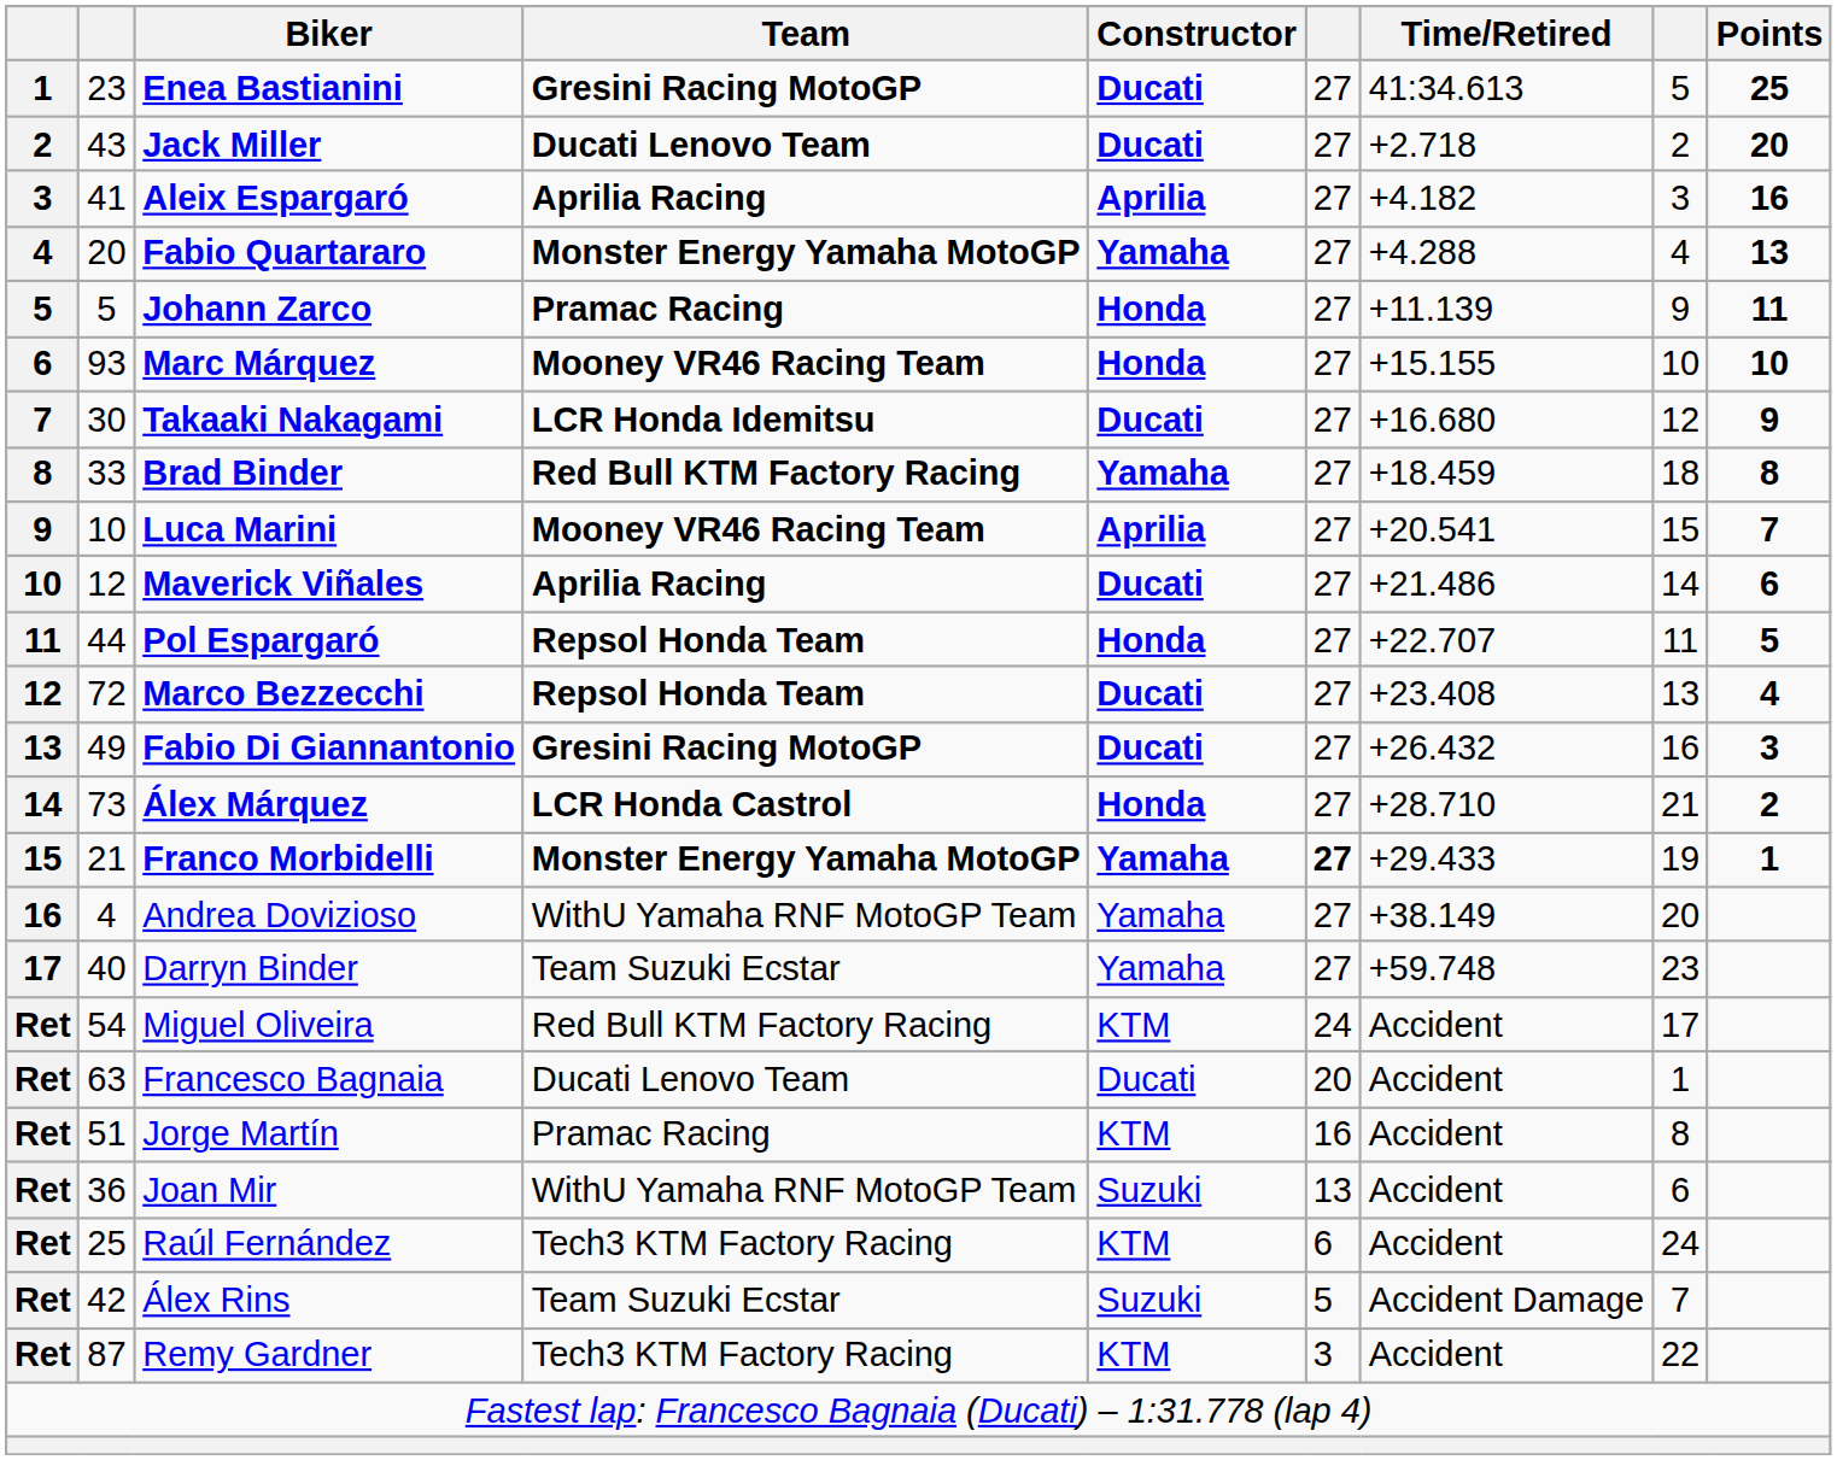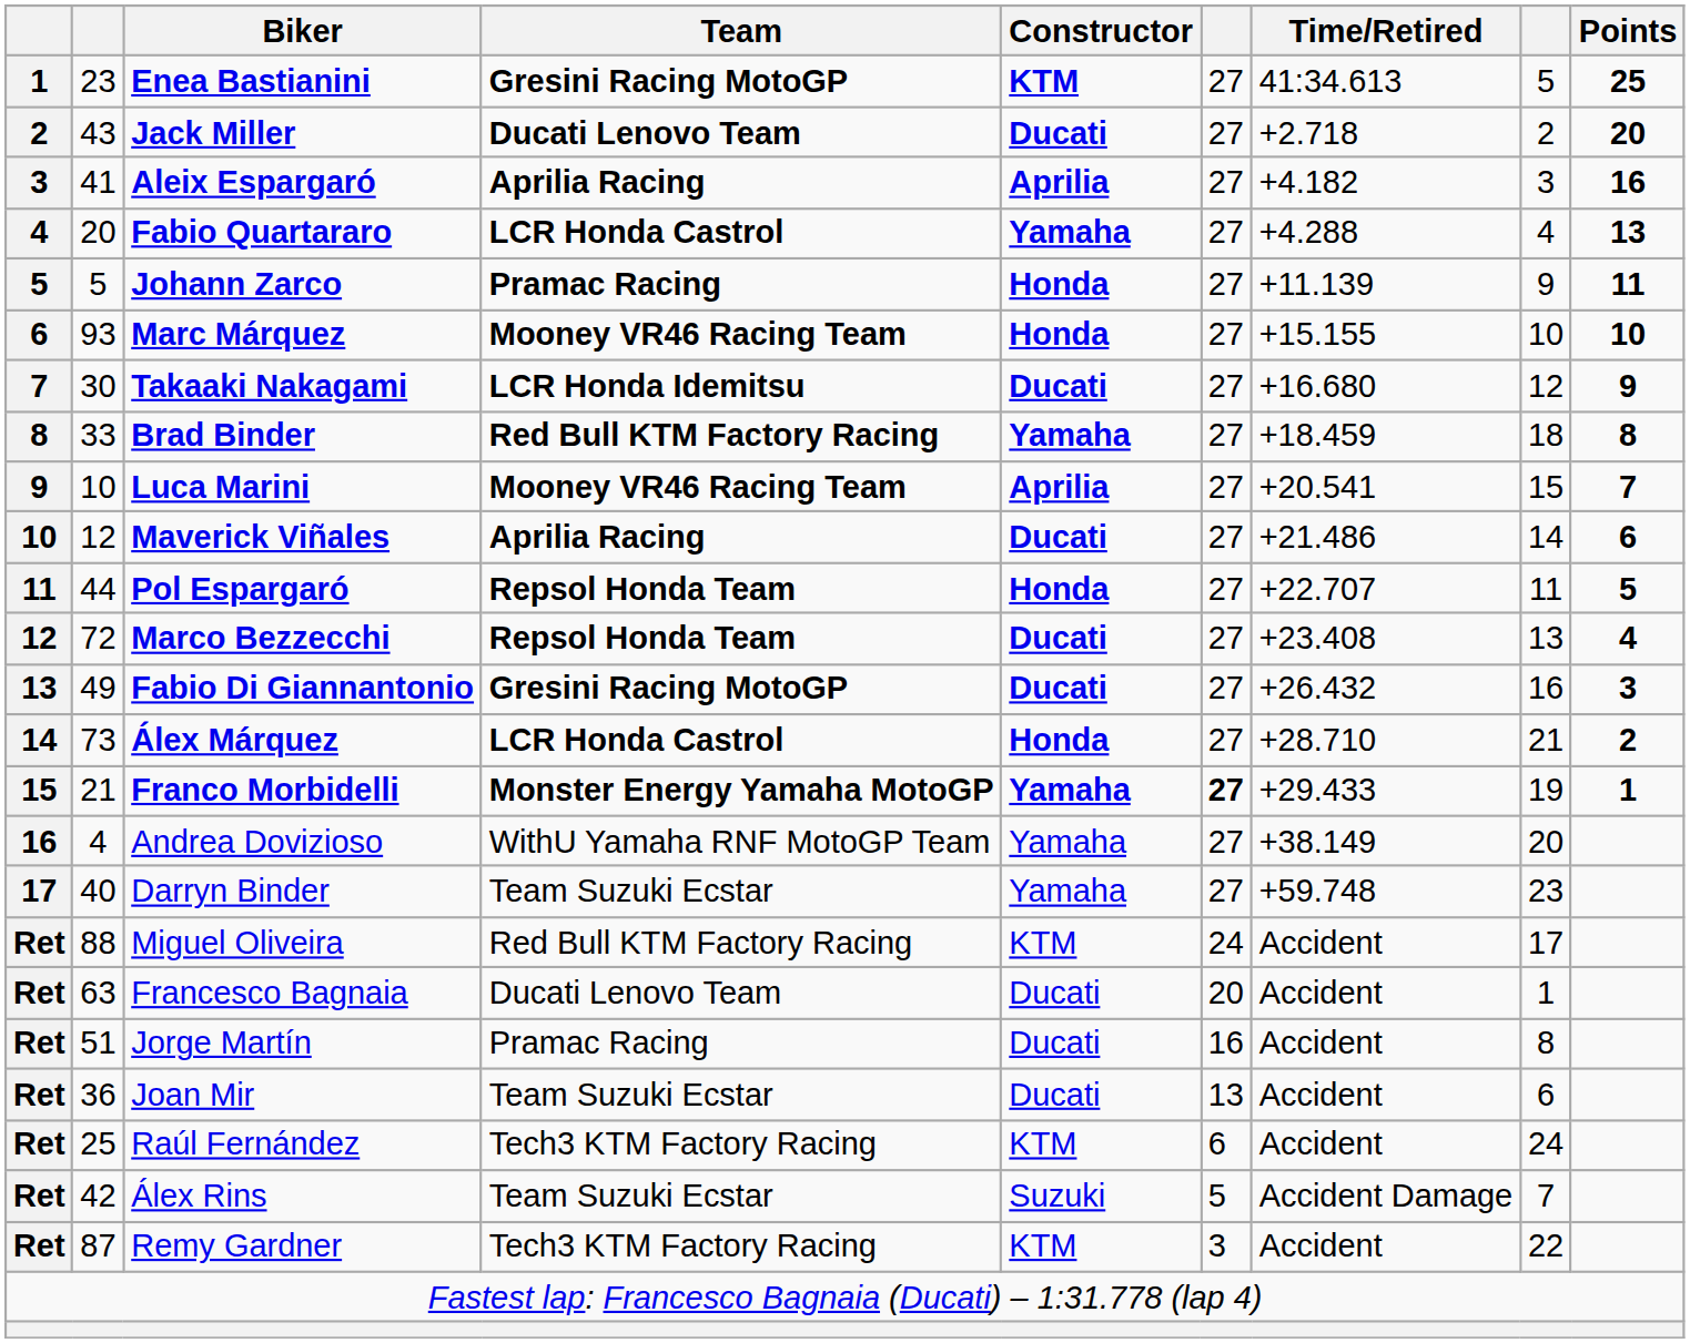 <table class="wikitable sortable" style="font-size: 85%;">
 <tr>
 <th scope="col"></th>
 <th scope="col"></th>
 <th scope="col">Biker</th>
 <th scope="col">Team</th>
 <th scope="col">Constructor</th>
 <th scope="col" class="unsortable"></th>
 <th scope="col" class="unsortable">Time/Retired</th>
 <th scope="col"></th>
 <th scope="col">Points</th>
 </tr>
 <tr>
 <th scope="row">1</th>
 <td align="center">23</td>
 <td> <strong><a href='#'>Enea Bastianini</a></strong></td>
 <td><strong>Gresini Racing MotoGP</strong></td>
-<td><strong><a href='#'>Ducati</a></strong></td>
+<td><strong><a href='#'>KTM</a></strong></td>
 <td>27</td>
 <td>41:34.613</td>
 <td align="center">5</td>
 <td align="center"><strong>25</strong></td>
 </tr>
 <tr>
 <th scope="row">2</th>
 <td align="center">43</td>
 <td> <strong><a href='#'>Jack Miller</a></strong></td>
 <td><strong>Ducati Lenovo Team</strong></td>
 <td><strong><a href='#'>Ducati</a></strong></td>
 <td>27</td>
 <td>+2.718</td>
 <td align="center">2</td>
 <td align="center"><strong>20</strong></td>
 </tr>
 <tr>
 <th scope="row">3</th>
 <td align="center">41</td>
 <td> <strong><a href='#'>Aleix Espargaró</a></strong></td>
 <td><strong>Aprilia Racing</strong></td>
 <td><strong><a href='#'>Aprilia</a></strong></td>
 <td>27</td>
 <td>+4.182</td>
 <td align="center">3</td>
 <td align="center"><strong>16</strong></td>
 </tr>
 <tr>
 <th scope="row">4</th>
 <td align="center">20</td>
 <td> <strong><a href='#'>Fabio Quartararo</a></strong></td>
-<td><strong>Monster Energy Yamaha MotoGP</strong></td>
+<td><strong>LCR Honda Castrol</strong></td>
 <td><strong><a href='#'>Yamaha</a></strong></td>
 <td>27</td>
 <td>+4.288</td>
 <td align="center">4</td>
 <td align="center"><strong>13</strong></td>
 </tr>
 <tr>
 <th scope="row">5</th>
 <td align="center">5</td>
 <td> <strong><a href='#'>Johann Zarco</a></strong></td>
 <td><strong>Pramac Racing</strong></td>
 <td><strong><a href='#'>Honda</a></strong></td>
 <td>27</td>
 <td>+11.139</td>
 <td align="center">9</td>
 <td align="center"><strong>11</strong></td>
 </tr>
 <tr>
 <th scope="row">6</th>
 <td align="center">93</td>
 <td> <strong><a href='#'>Marc Márquez</a></strong></td>
 <td><strong>Mooney VR46 Racing Team</strong></td>
 <td><strong><a href='#'>Honda</a></strong></td>
 <td>27</td>
 <td>+15.155</td>
 <td align="center">10</td>
 <td align="center"><strong>10</strong></td>
 </tr>
 <tr>
 <th scope="row">7</th>
 <td align="center">30</td>
 <td> <strong><a href='#'>Takaaki Nakagami</a></strong></td>
 <td><strong>LCR Honda Idemitsu</strong></td>
 <td><strong><a href='#'>Ducati</a></strong></td>
 <td>27</td>
 <td>+16.680</td>
 <td align="center">12</td>
 <td align="center"><strong>9</strong></td>
 </tr>
 <tr>
 <th scope="row">8</th>
 <td align="center">33</td>
 <td> <strong><a href='#'>Brad Binder</a></strong></td>
 <td><strong>Red Bull KTM Factory Racing</strong></td>
 <td><strong><a href='#'>Yamaha</a></strong></td>
 <td>27</td>
 <td>+18.459</td>
 <td align="center">18</td>
 <td align="center"><strong>8</strong></td>
 </tr>
 <tr>
 <th scope="row">9</th>
 <td align="center">10</td>
 <td> <strong><a href='#'>Luca Marini</a></strong></td>
 <td><strong>Mooney VR46 Racing Team</strong></td>
 <td><strong><a href='#'>Aprilia</a></strong></td>
 <td>27</td>
 <td>+20.541</td>
 <td align="center">15</td>
 <td align="center"><strong>7</strong></td>
 </tr>
 <tr>
 <th scope="row">10</th>
 <td align="center">12</td>
 <td> <strong><a href='#'>Maverick Viñales</a></strong></td>
 <td><strong>Aprilia Racing</strong></td>
 <td><strong><a href='#'>Ducati</a></strong></td>
 <td>27</td>
 <td>+21.486</td>
 <td align="center">14</td>
 <td align="center"><strong>6</strong></td>
 </tr>
 <tr>
 <th scope="row">11</th>
 <td align="center">44</td>
 <td> <strong><a href='#'>Pol Espargaró</a></strong></td>
 <td><strong>Repsol Honda Team</strong></td>
 <td><strong><a href='#'>Honda</a></strong></td>
 <td>27</td>
 <td>+22.707</td>
 <td align="center">11</td>
 <td align="center"><strong>5</strong></td>
 </tr>
 <tr>
 <th scope="row">12</th>
 <td align="center">72</td>
 <td> <strong><a href='#'>Marco Bezzecchi</a></strong></td>
 <td><strong>Repsol Honda Team</strong></td>
 <td><strong><a href='#'>Ducati</a></strong></td>
 <td>27</td>
 <td>+23.408</td>
 <td align="center">13</td>
 <td align="center"><strong>4</strong></td>
 </tr>
 <tr>
 <th scope="row">13</th>
 <td align="center">49</td>
 <td> <strong><a href='#'>Fabio Di Giannantonio</a></strong></td>
 <td><strong>Gresini Racing MotoGP</strong></td>
 <td><strong><a href='#'>Ducati</a></strong></td>
 <td>27</td>
 <td>+26.432</td>
 <td align="center">16</td>
 <td align="center"><strong>3</strong></td>
 </tr>
 <tr>
 <th scope="row">14</th>
 <td align="center">73</td>
 <td> <strong><a href='#'>Álex Márquez</a></strong></td>
 <td><strong>LCR Honda Castrol</strong></td>
 <td><strong><a href='#'>Honda</a></strong></td>
 <td>27</td>
 <td>+28.710</td>
 <td align="center">21</td>
 <td align="center"><strong>2</strong></td>
 </tr>
 <tr>
 <th scope="row">15</th>
 <td align="center">21</td>
 <td> <strong><a href='#'>Franco Morbidelli</a></strong></td>
 <td><strong>Monster Energy Yamaha MotoGP</strong></td>
 <td><strong><a href='#'>Yamaha</a></strong></td>
 <td><strong>27</strong></td>
 <td>+29.433</td>
 <td align="center">19</td>
 <td align="center"><strong>1</strong></td>
 </tr>
 <tr>
 <th scope="row">16</th>
 <td align="center">4</td>
 <td> <a href='#'>Andrea Dovizioso</a></td>
 <td>WithU Yamaha RNF MotoGP Team</td>
 <td><a href='#'>Yamaha</a></td>
 <td>27</td>
 <td>+38.149</td>
 <td align="center">20</td>
 <td align="center"></td>
 </tr>
 <tr>
 <th scope="row">17</th>
 <td align="center">40</td>
 <td> <a href='#'>Darryn Binder</a></td>
 <td>Team Suzuki Ecstar</td>
 <td><a href='#'>Yamaha</a></td>
 <td>27</td>
 <td>+59.748</td>
 <td align="center">23</td>
 <td></td>
 </tr>
 <tr>
 <th scope="row">Ret</th>
-<td align="center">54</td>
+<td align="center">88</td>
 <td> <a href='#'>Miguel Oliveira</a></td>
 <td>Red Bull KTM Factory Racing</td>
 <td><a href='#'>KTM</a></td>
 <td>24</td>
 <td>Accident</td>
 <td align="center">17</td>
 <td></td>
 </tr>
 <tr>
 <th scope="row">Ret</th>
 <td align="center">63</td>
 <td> <a href='#'>Francesco Bagnaia</a></td>
 <td>Ducati Lenovo Team</td>
 <td><a href='#'>Ducati</a></td>
 <td>20</td>
 <td>Accident</td>
 <td align="center">1</td>
 <td></td>
 </tr>
 <tr>
 <th scope="row">Ret</th>
 <td align="center">51</td>
 <td> <a href='#'>Jorge Martín</a></td>
 <td>Pramac Racing</td>
-<td><a href='#'>KTM</a></td>
+<td><a href='#'>Ducati</a></td>
 <td>16</td>
 <td>Accident</td>
 <td align="center">8</td>
 <td align="center"></td>
 </tr>
 <tr>
 <th scope="row">Ret</th>
 <td align="center">36</td>
 <td> <a href='#'>Joan Mir</a></td>
-<td>WithU Yamaha RNF MotoGP Team</td>
-<td><a href='#'>Suzuki</a></td>
+<td>Team Suzuki Ecstar</td>
+<td><a href='#'>Ducati</a></td>
 <td>13</td>
 <td>Accident</td>
 <td align="center">6</td>
 <td></td>
 </tr>
 <tr>
 <th scope="row">Ret</th>
 <td align="center">25</td>
 <td> <a href='#'>Raúl Fernández</a></td>
 <td>Tech3 KTM Factory Racing</td>
 <td><a href='#'>KTM</a></td>
 <td>6</td>
 <td>Accident</td>
 <td align="center">24</td>
 <td></td>
 </tr>
 <tr>
 <th scope="row">Ret</th>
 <td align="center">42</td>
 <td> <a href='#'>Álex Rins</a></td>
 <td>Team Suzuki Ecstar</td>
 <td><a href='#'>Suzuki</a></td>
 <td>5</td>
 <td>Accident Damage</td>
 <td align="center">7</td>
 <td></td>
 </tr>
 <tr>
 <th scope="row">Ret</th>
 <td align="center">87</td>
 <td> <a href='#'>Remy Gardner</a></td>
 <td>Tech3 KTM Factory Racing</td>
 <td><a href='#'>KTM</a></td>
 <td>3</td>
 <td>Accident</td>
 <td align="center">22</td>
 <td align="center"></td>
 </tr>
 <tr class="sortbottom">
 <td colspan="9" style="text-align:center"><em><a href='#'>Fastest lap</a>:  <a href='#'>Francesco Bagnaia</a> (<a href='#'>Ducati</a>) – 1:31.778 (lap 4)</em></td>
 </tr>
 <tr>
 <th colspan=9></th>
 </tr>
 </table>
